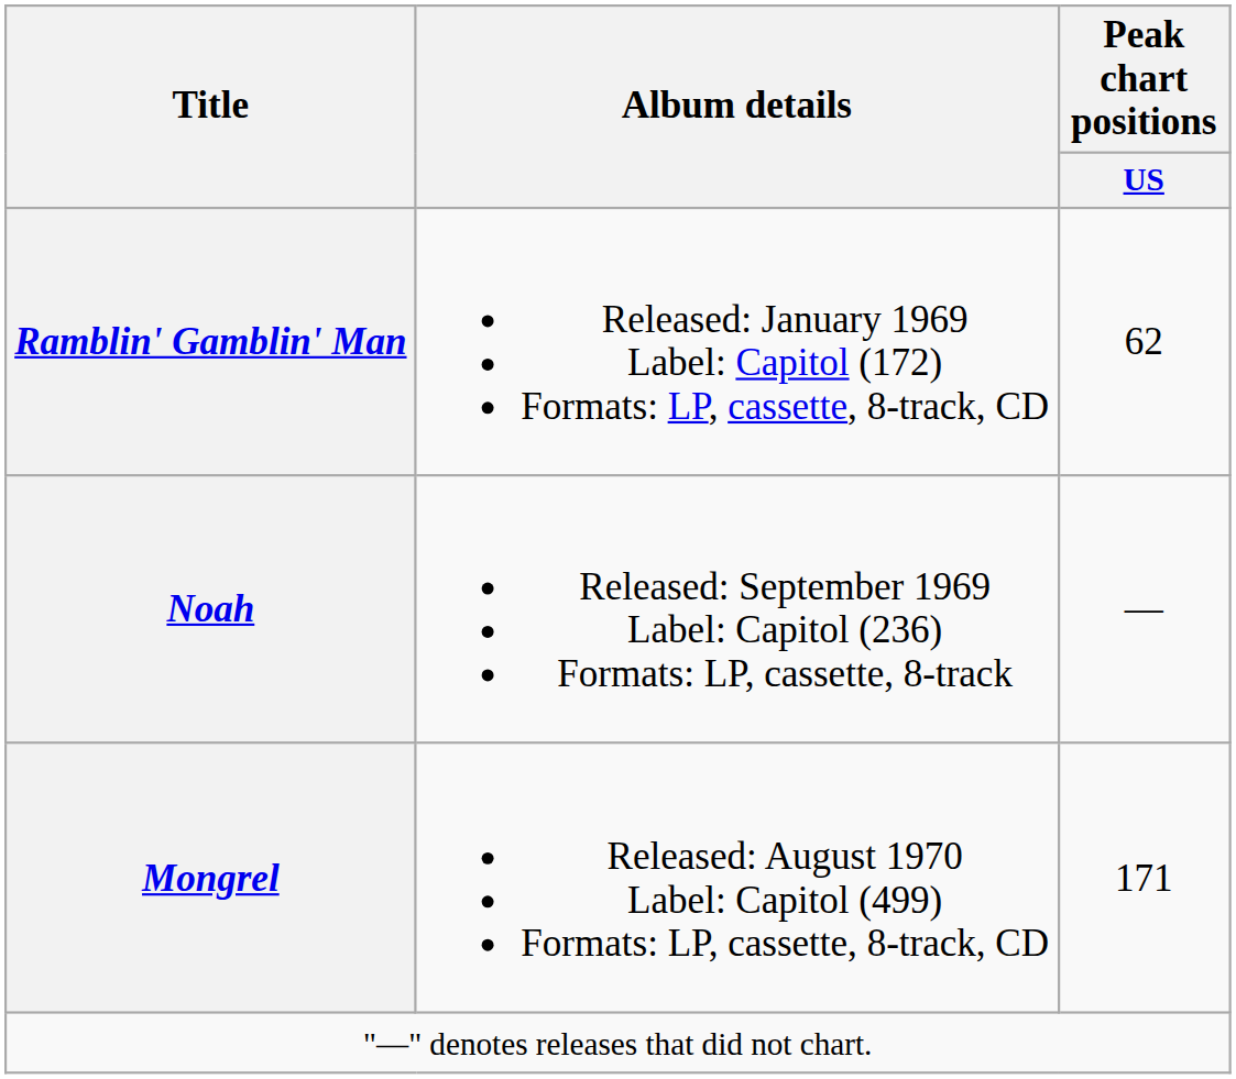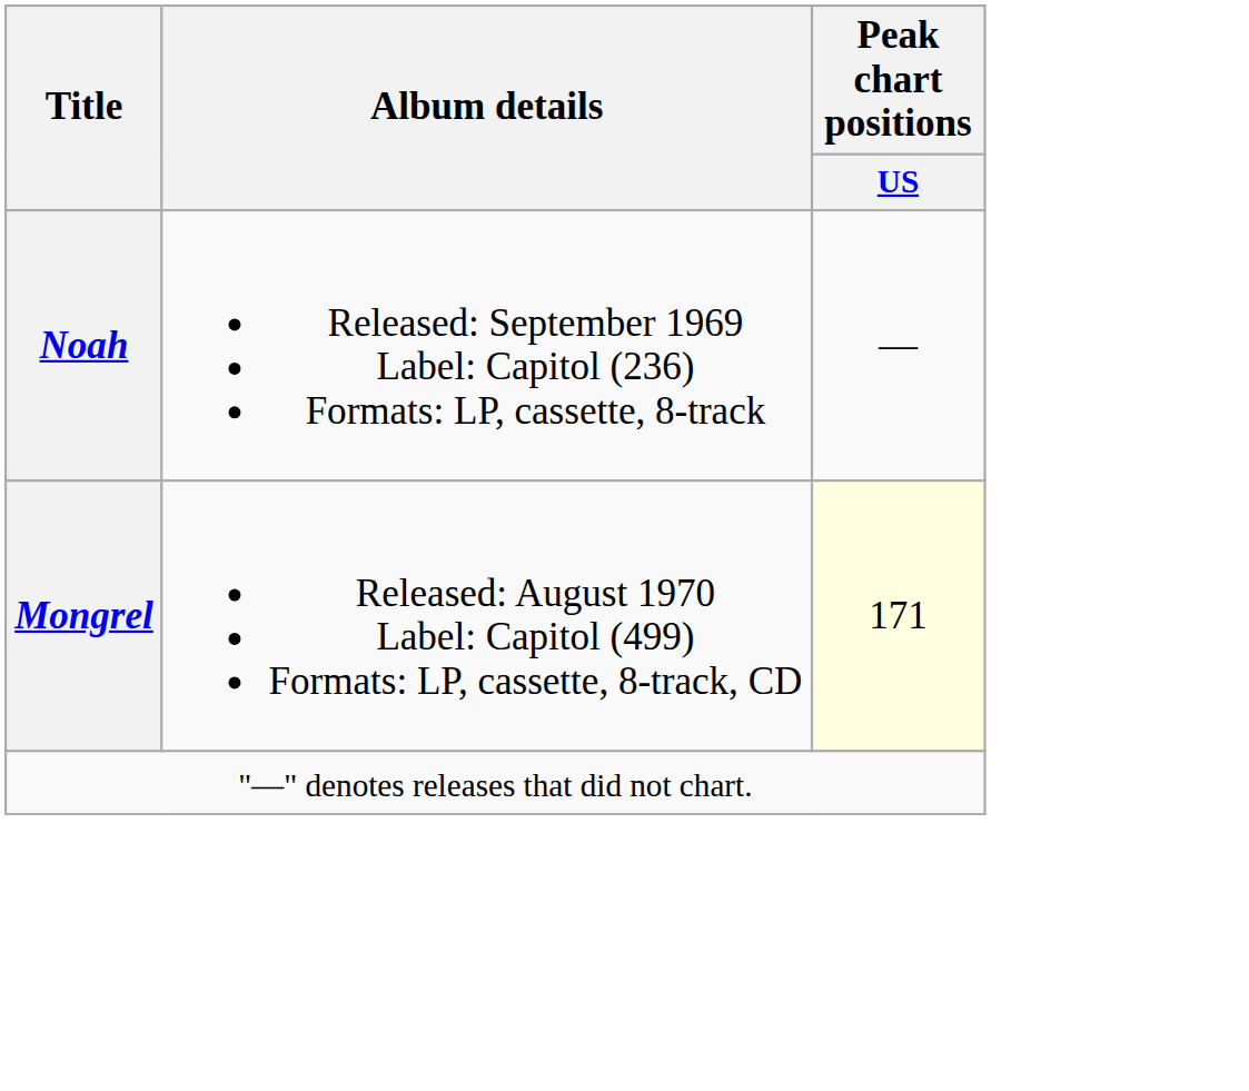 <table class="wikitable plainrowheaders" style="text-align:center;">
 <tr>
 <th rowspan="2">Title</th>
 <th rowspan="2">Album details</th>
 <th colspan="1">Peak chart positions</th>
 </tr>
 <tr style="font-size:smaller;">
 <th width="65"><a href='#'>US</a><br></th>
 </tr>
 <tr>
-<th scope="row"><em><a href='#'>Ramblin' Gamblin' Man</a></em></th>
-<td><br><ul><li>Released: January 1969</li><li>Label: <a href='#'>Capitol</a> (172)</li><li>Formats: <a href='#'>LP</a>, <a href='#'>cassette</a>, 8-track, CD</li></ul></td>
-<td>62</td>
-</tr>
-<tr>
 <th scope="row"><em><a href='#'>Noah</a></em></th>
 <td><br><ul><li>Released: September 1969</li><li>Label: Capitol (236)</li><li>Formats: LP, cassette, 8-track</li></ul></td>
 <td>—</td>
 </tr>
 <tr>
 <th scope="row"><em><a href='#'>Mongrel</a></em></th>
 <td><br><ul><li>Released: August 1970</li><li>Label: Capitol (499)</li><li>Formats: LP, cassette, 8-track, CD</li></ul></td>
-<td>171</td>
+<td style="background: lightyellow;">171</td>
 </tr>
 <tr>
 <td colspan="3"><small>"—" denotes releases that did not chart.</small></td>
 </tr>
 </table>
